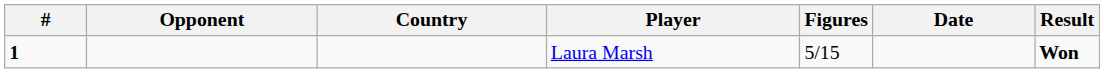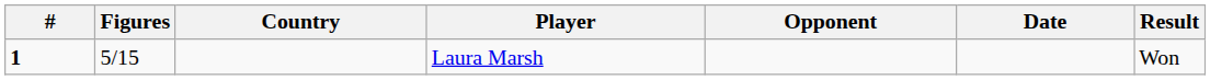 <table class="wikitable" style="margin:auto; width:100%">
 <tr>
 <th style="width:60px;">#</th>
-<th style="width:180px;">Opponent</th>
+<th style="width:50px;">Figures</th>
 <th style="width:180px;">Country</th>
 <th style="width:200px;">Player</th>
-<th style="width:50px;">Figures</th>
+<th style="width:180px;">Opponent</th>
 <th style="width:125px;">Date</th>
 <th style="width:45px;">Result</th>
 </tr>
 <tr>
 <td><strong>1</strong></td>
+<td>5/15</td>
+<td></td>
+<td><a href='#'>Laura Marsh</a></td>
 <td></td>
 <td></td>
-<td><a href='#'>Laura Marsh</a></td>
-<td>5/15</td>
-<td></td>
-<td><strong>Won</strong></td>
+<td>Won</td>
 </tr>
 </table>
